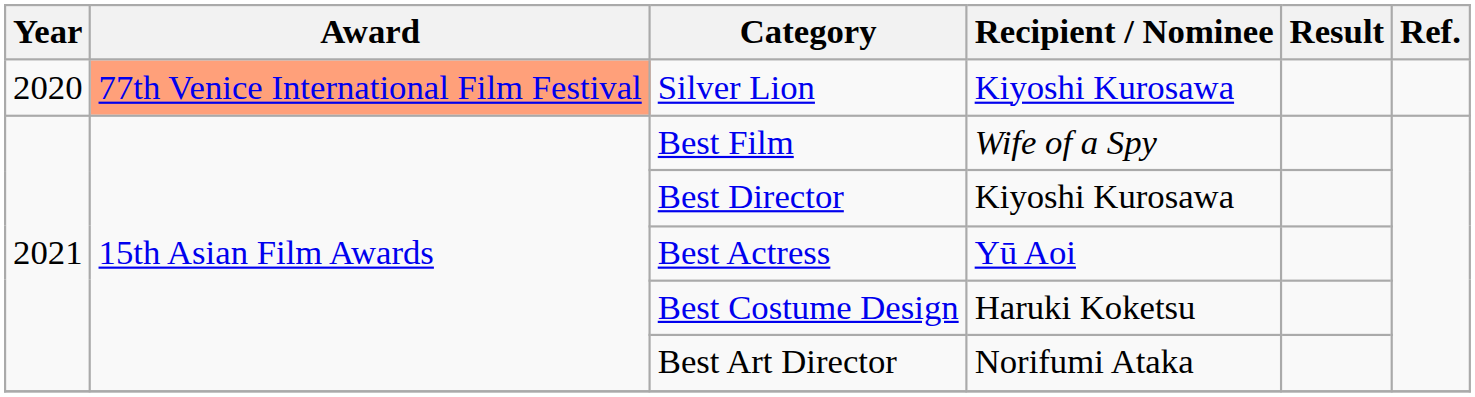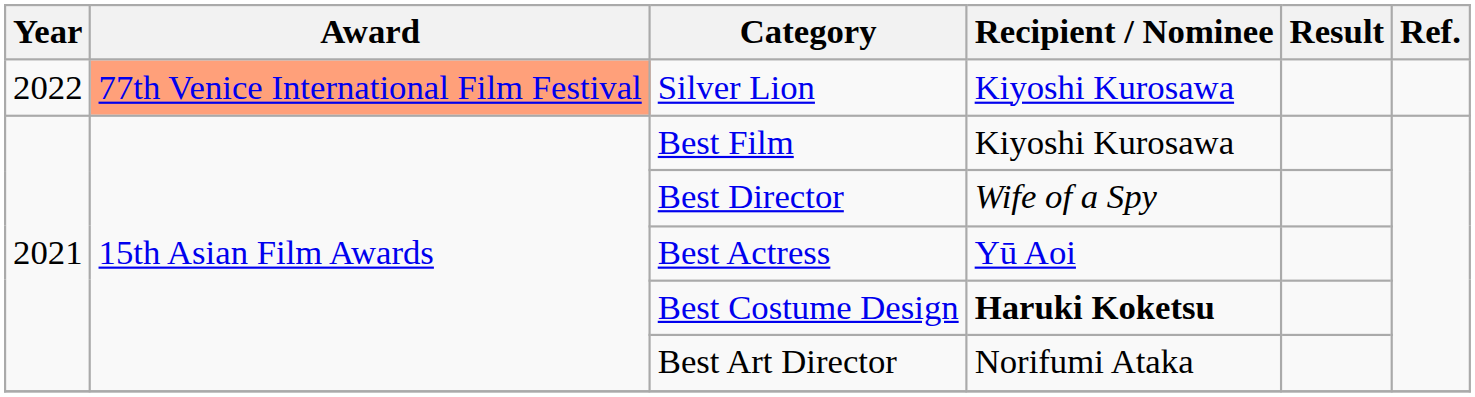 <table class="wikitable sortable">
 <tr>
 <th>Year</th>
 <th>Award</th>
 <th>Category</th>
 <th>Recipient / Nominee</th>
 <th>Result</th>
 <th>Ref.</th>
 </tr>
 <tr>
-<td>2020</td>
+<td>2022</td>
 <td style="background: lightsalmon;"><a href='#'>77th Venice International Film Festival</a></td>
 <td><a href='#'>Silver Lion</a></td>
 <td><a href='#'>Kiyoshi Kurosawa</a></td>
 <td></td>
 <td></td>
 </tr>
 <tr>
 <td rowspan=5>2021</td>
 <td rowspan=5><a href='#'>15th Asian Film Awards</a></td>
 <td><a href='#'>Best Film</a></td>
-<td><em>Wife of a Spy</em></td>
+<td>Kiyoshi Kurosawa</td>
 <td></td>
 <td rowspan=5></td>
 </tr>
 <tr>
 <td><a href='#'>Best Director</a></td>
-<td>Kiyoshi Kurosawa</td>
+<td><em>Wife of a Spy</em></td>
 <td></td>
 </tr>
 <tr>
 <td><a href='#'>Best Actress</a></td>
 <td><a href='#'>Yū Aoi</a></td>
 <td></td>
 </tr>
 <tr>
 <td><a href='#'>Best Costume Design</a></td>
-<td>Haruki Koketsu</td>
+<td><strong>Haruki Koketsu</strong></td>
 <td></td>
 </tr>
 <tr>
 <td>Best Art Director</td>
 <td>Norifumi Ataka</td>
 <td></td>
 </tr>
 <tr>
 </tr>
 </table>
